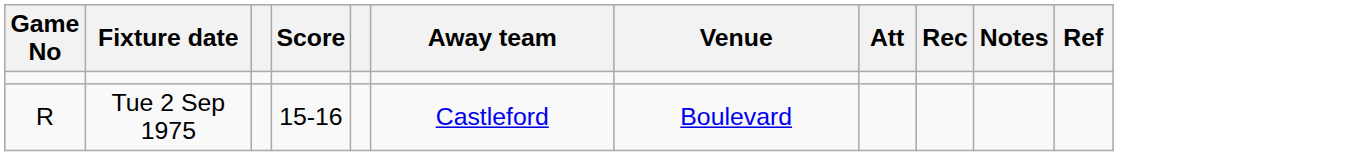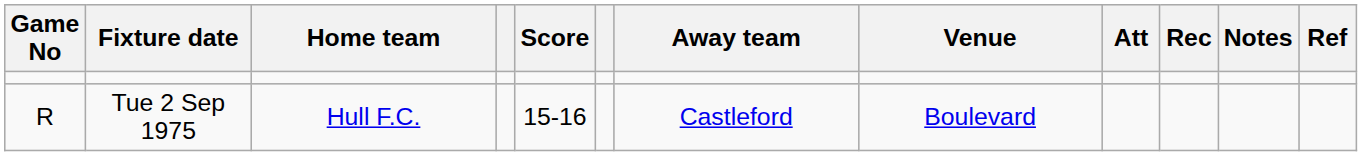 <table class="wikitable" style="text-align:center;">
 <tr>
 <th width=20 abbr="No">Game No</th>
 <th width=100 abbr="Date">Fixture date</th>
+<th width=150 abbr="Home team">Home team</th>
 <th width=5 abbr="space"></th>
 <th width=20 abbr="Score">Score</th>
 <th width=5 abbr="space"></th>
 <th width=150 abbr="Away team">Away team</th>
 <th width=150 abbr="Venue">Venue</th>
 <th width=30 abbr="Att">Att</th>
 <th width=30 abbr="Rec">Rec</th>
 <th width=20 abbr="Notes">Notes</th>
 <th width=30 abbr="Ref">Ref</th>
 </tr>
 <tr>
 <td></td>
 <td></td>
 <td></td>
 <td></td>
 <td></td>
 <td></td>
 <td></td>
 <td></td>
 <td></td>
 <td></td>
 <td></td>
+<td></td>
 </tr>
 <tr>
 <td>R</td>
 <td>Tue 2 Sep 1975</td>
+<td><a href='#'>Hull F.C.</a></td>
 <td></td>
 <td>15-16</td>
 <td></td>
 <td><a href='#'>Castleford</a></td>
 <td><a href='#'>Boulevard</a></td>
 <td></td>
 <td></td>
 <td></td>
 <td></td>
 </tr>
 </table>
